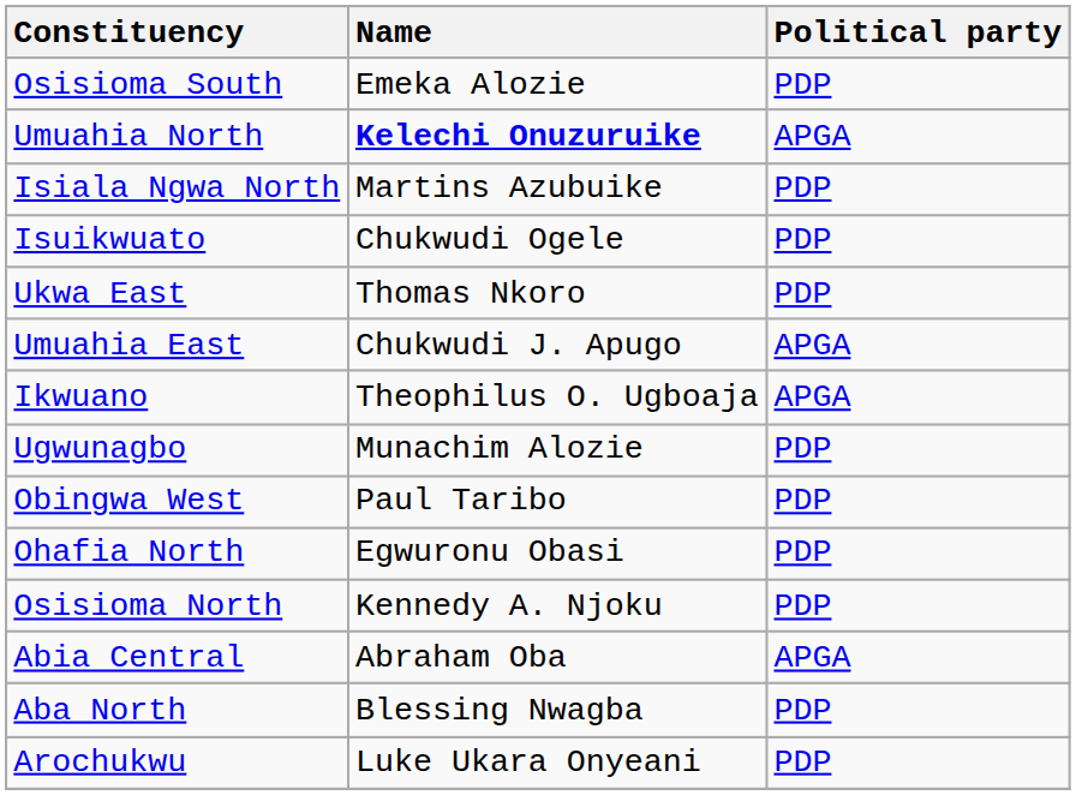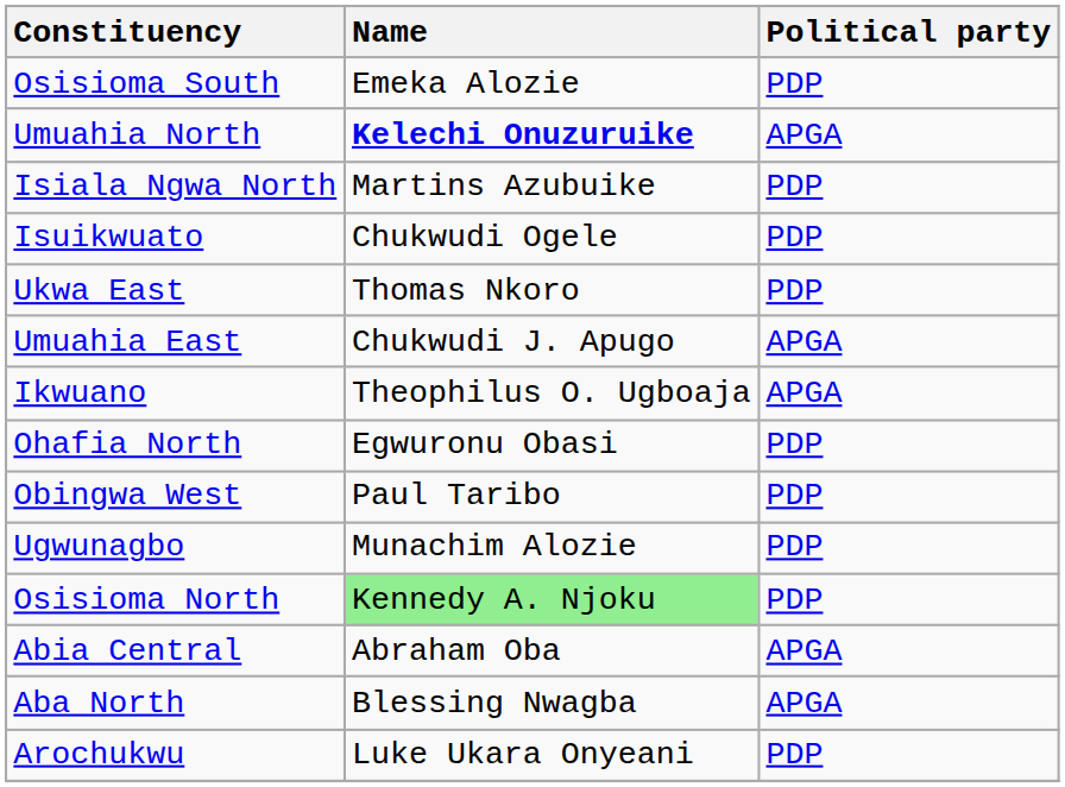 <table class="wikitable sortable">
 <tr>
 <th style="text-align: left">Constituency</th>
 <th style="text-align: left">Name</th>
 <th style="text-align: left">Political party</th>
 </tr>
 <tr>
 <td><a href='#'>Osisioma South</a></td>
 <td>Emeka Alozie</td>
 <td><a href='#'>PDP</a></td>
 </tr>
 <tr>
 <td><a href='#'>Umuahia North</a></td>
 <td><strong><a href='#'>Kelechi Onuzuruike</a></strong></td>
 <td><a href='#'>APGA</a></td>
 </tr>
 <tr>
 <td><a href='#'>Isiala Ngwa North</a></td>
 <td>Martins Azubuike</td>
 <td><a href='#'>PDP</a></td>
 </tr>
 <tr>
 <td><a href='#'>Isuikwuato</a></td>
 <td>Chukwudi Ogele</td>
 <td><a href='#'>PDP</a></td>
 </tr>
 <tr>
 <td><a href='#'>Ukwa East</a></td>
 <td>Thomas Nkoro</td>
 <td><a href='#'>PDP</a></td>
 </tr>
 <tr>
 <td><a href='#'>Umuahia East</a></td>
 <td>Chukwudi J. Apugo</td>
 <td><a href='#'>APGA</a></td>
 </tr>
 <tr>
 <td><a href='#'>Ikwuano</a></td>
 <td>Theophilus O. Ugboaja</td>
 <td><a href='#'>APGA</a></td>
 </tr>
 <tr>
-<td><a href='#'>Ugwunagbo</a></td>
-<td>Munachim Alozie</td>
+<td><a href='#'>Ohafia North</a></td>
+<td>Egwuronu Obasi</td>
 <td><a href='#'>PDP</a></td>
 </tr>
 <tr>
 <td><a href='#'>Obingwa West</a></td>
 <td>Paul Taribo</td>
 <td><a href='#'>PDP</a></td>
 </tr>
 <tr>
-<td><a href='#'>Ohafia North</a></td>
-<td>Egwuronu Obasi</td>
+<td><a href='#'>Ugwunagbo</a></td>
+<td>Munachim Alozie</td>
 <td><a href='#'>PDP</a></td>
 </tr>
 <tr>
 <td><a href='#'>Osisioma North</a></td>
-<td>Kennedy A. Njoku</td>
+<td style="background: lightgreen;">Kennedy A. Njoku</td>
 <td><a href='#'>PDP</a></td>
 </tr>
 <tr>
 <td><a href='#'>Abia Central</a></td>
 <td>Abraham Oba</td>
 <td><a href='#'>APGA</a></td>
 </tr>
 <tr>
 <td><a href='#'>Aba North</a></td>
 <td>Blessing Nwagba</td>
-<td><a href='#'>PDP</a></td>
+<td><a href='#'>APGA</a></td>
 </tr>
 <tr>
 <td><a href='#'>Arochukwu</a></td>
 <td>Luke Ukara Onyeani</td>
 <td><a href='#'>PDP</a></td>
 </tr>
 <tr>
 </tr>
 </table>
